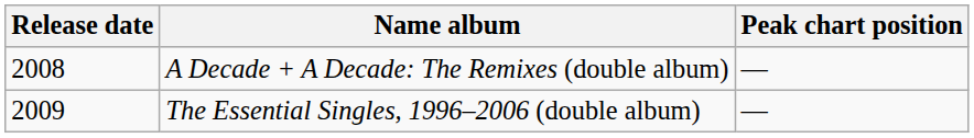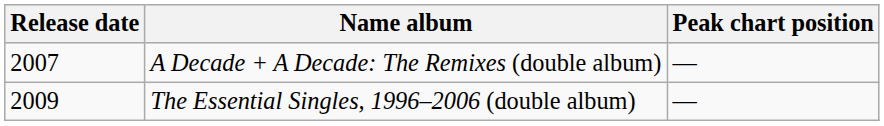 <table class="wikitable">
 <tr>
 <th>Release date</th>
 <th>Name album</th>
 <th>Peak chart position</th>
 </tr>
 <tr>
-<td>2008</td>
+<td>2007</td>
 <td><em>A Decade + A Decade: The Remixes</em> (double album)</td>
 <td>—</td>
 </tr>
 <tr>
 <td>2009</td>
 <td><em>The Essential Singles, 1996–2006</em> (double album)</td>
 <td>—</td>
 </tr>
 </table>
